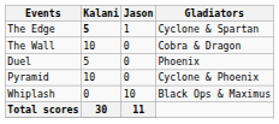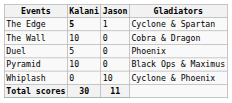 <table class="wikitable">
 <tr>
 <th>Events</th>
 <th>Kalani</th>
 <th>Jason</th>
 <th>Gladiators</th>
 </tr>
 <tr>
 <td>The Edge</td>
 <td><strong>5</strong></td>
 <td>1</td>
 <td>Cyclone & Spartan</td>
 </tr>
 <tr>
 <td>The Wall</td>
 <td>10</td>
 <td>0</td>
 <td>Cobra & Dragon</td>
 </tr>
 <tr>
 <td>Duel</td>
 <td>5</td>
 <td>0</td>
 <td>Phoenix</td>
 </tr>
 <tr>
 <td>Pyramid</td>
 <td>10</td>
 <td>0</td>
-<td>Cyclone & Phoenix</td>
+<td>Black Ops & Maximus</td>
 </tr>
 <tr>
 <td>Whiplash</td>
 <td>0</td>
 <td>10</td>
-<td>Black Ops & Maximus</td>
+<td>Cyclone & Phoenix</td>
 </tr>
 <tr>
 <th>Total scores</th>
 <th>30</th>
 <th>11</th>
 </tr>
 <tr>
 </tr>
 </table>
